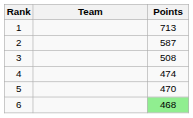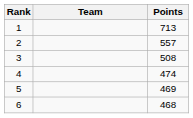 <table class="wikitable" style="text-align:center;">
 <tr>
 <th width=40>Rank</th>
 <th width=180>Team</th>
 <th width=60>Points</th>
 </tr>
 <tr>
 <td>1</td>
 <td align=left></td>
 <td>713</td>
 </tr>
 <tr>
 <td>2</td>
 <td align=left></td>
-<td>587</td>
+<td>557</td>
 </tr>
 <tr>
 <td>3</td>
 <td align=left></td>
 <td>508</td>
 </tr>
 <tr>
 <td>4</td>
 <td align=left></td>
 <td>474</td>
 </tr>
 <tr>
 <td>5</td>
 <td align=left></td>
-<td>470</td>
+<td>469</td>
 </tr>
 <tr>
 <td>6</td>
 <td align=left></td>
-<td style="background: lightgreen;">468</td>
+<td>468</td>
 </tr>
 </table>
